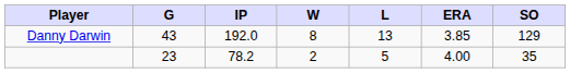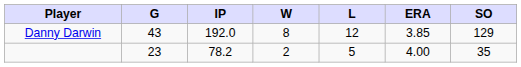 <table class="wikitable sortable">
 <tr>
 <th style="background:#ddf; width:16%;">Player</th>
 <th style="background:#ddf; width:9%;">G</th>
 <th style="background:#ddf; width:9%;">IP</th>
 <th style="background:#ddf; width:9%;">W</th>
 <th style="background:#ddf; width:9%;">L</th>
 <th style="background:#ddf; width:9%;">ERA</th>
 <th style="background:#ddf; width:9%;">SO</th>
 </tr>
 <tr style="text-align:center;">
 <td><a href='#'>Danny Darwin</a></td>
 <td>43</td>
 <td>192.0</td>
 <td>8</td>
-<td>13</td>
+<td>12</td>
 <td>3.85</td>
 <td>129</td>
 </tr>
 <tr align=center>
 <td></td>
 <td>23</td>
 <td>78.2</td>
 <td>2</td>
 <td>5</td>
 <td>4.00</td>
 <td>35</td>
 </tr>
 </table>
